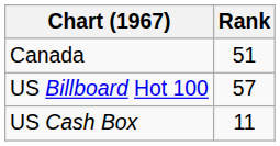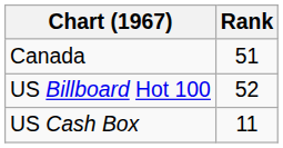 <table class="wikitable sortable">
 <tr>
 <th align="left">Chart (1967)</th>
 <th style="text-align:center;">Rank</th>
 </tr>
 <tr>
 <td>Canada</td>
 <td style="text-align:center;">51</td>
 </tr>
 <tr>
 <td>US <em><a href='#'>Billboard</a></em> <a href='#'>Hot 100</a></td>
-<td style="text-align:center;">57</td>
+<td style="text-align:center;">52</td>
 </tr>
 <tr>
 <td>US <em>Cash Box</em></td>
 <td style="text-align:center;">11</td>
 </tr>
 </table>
